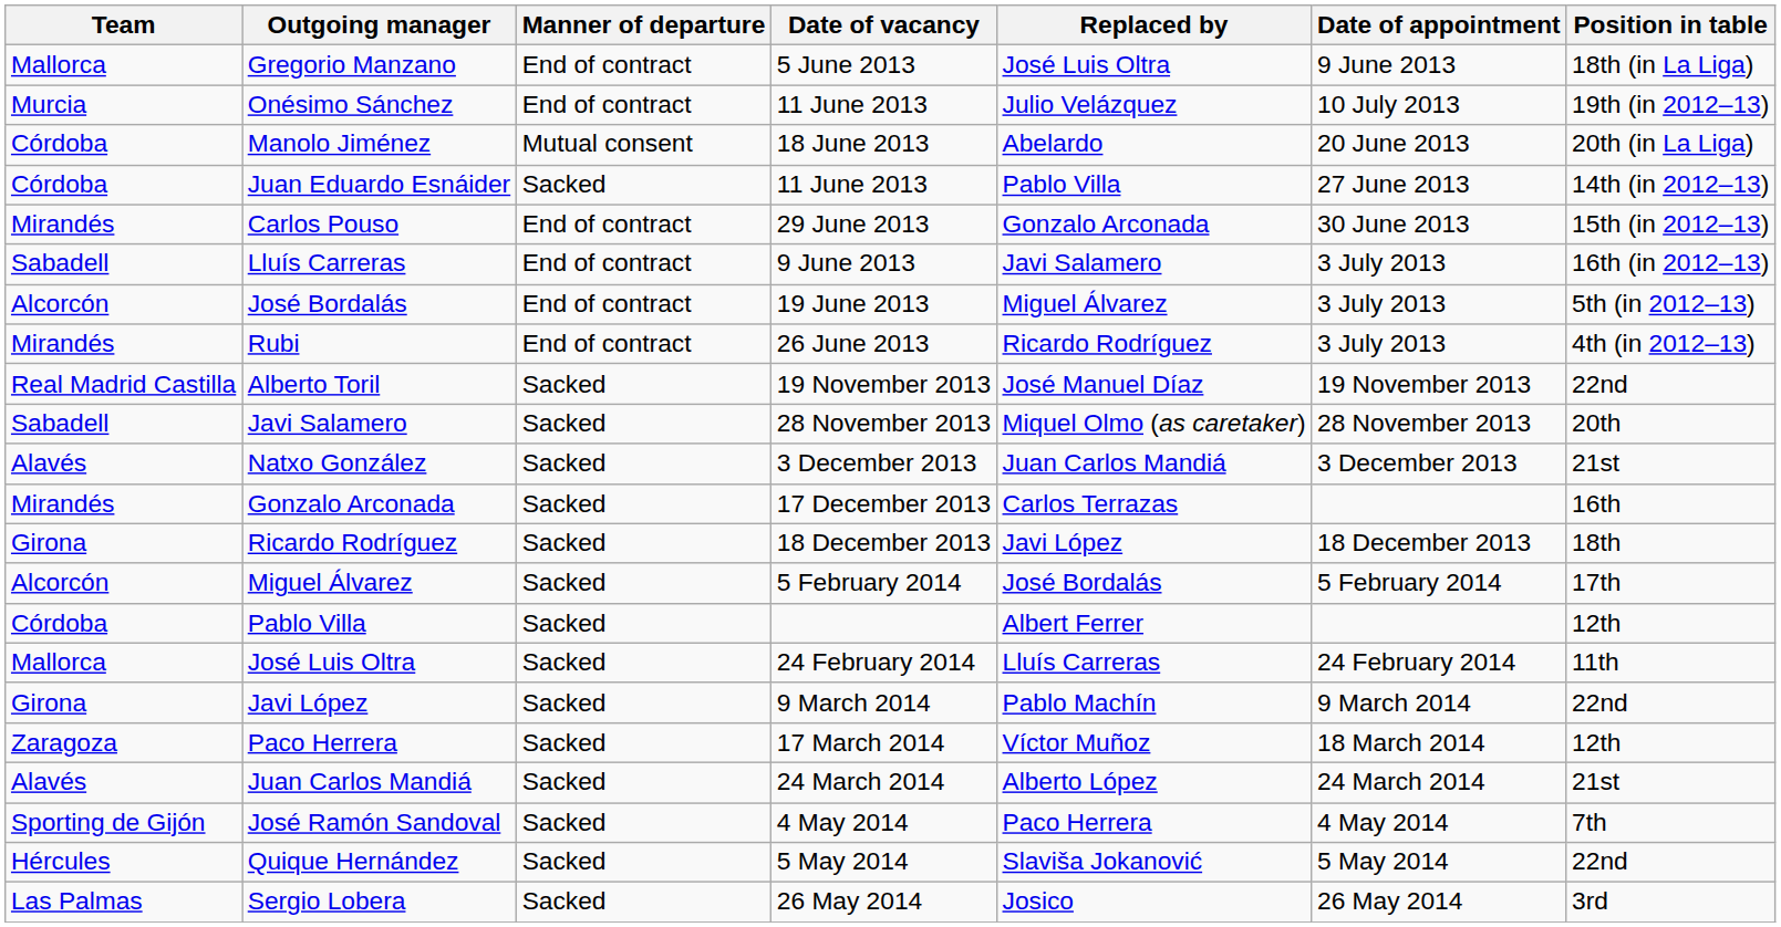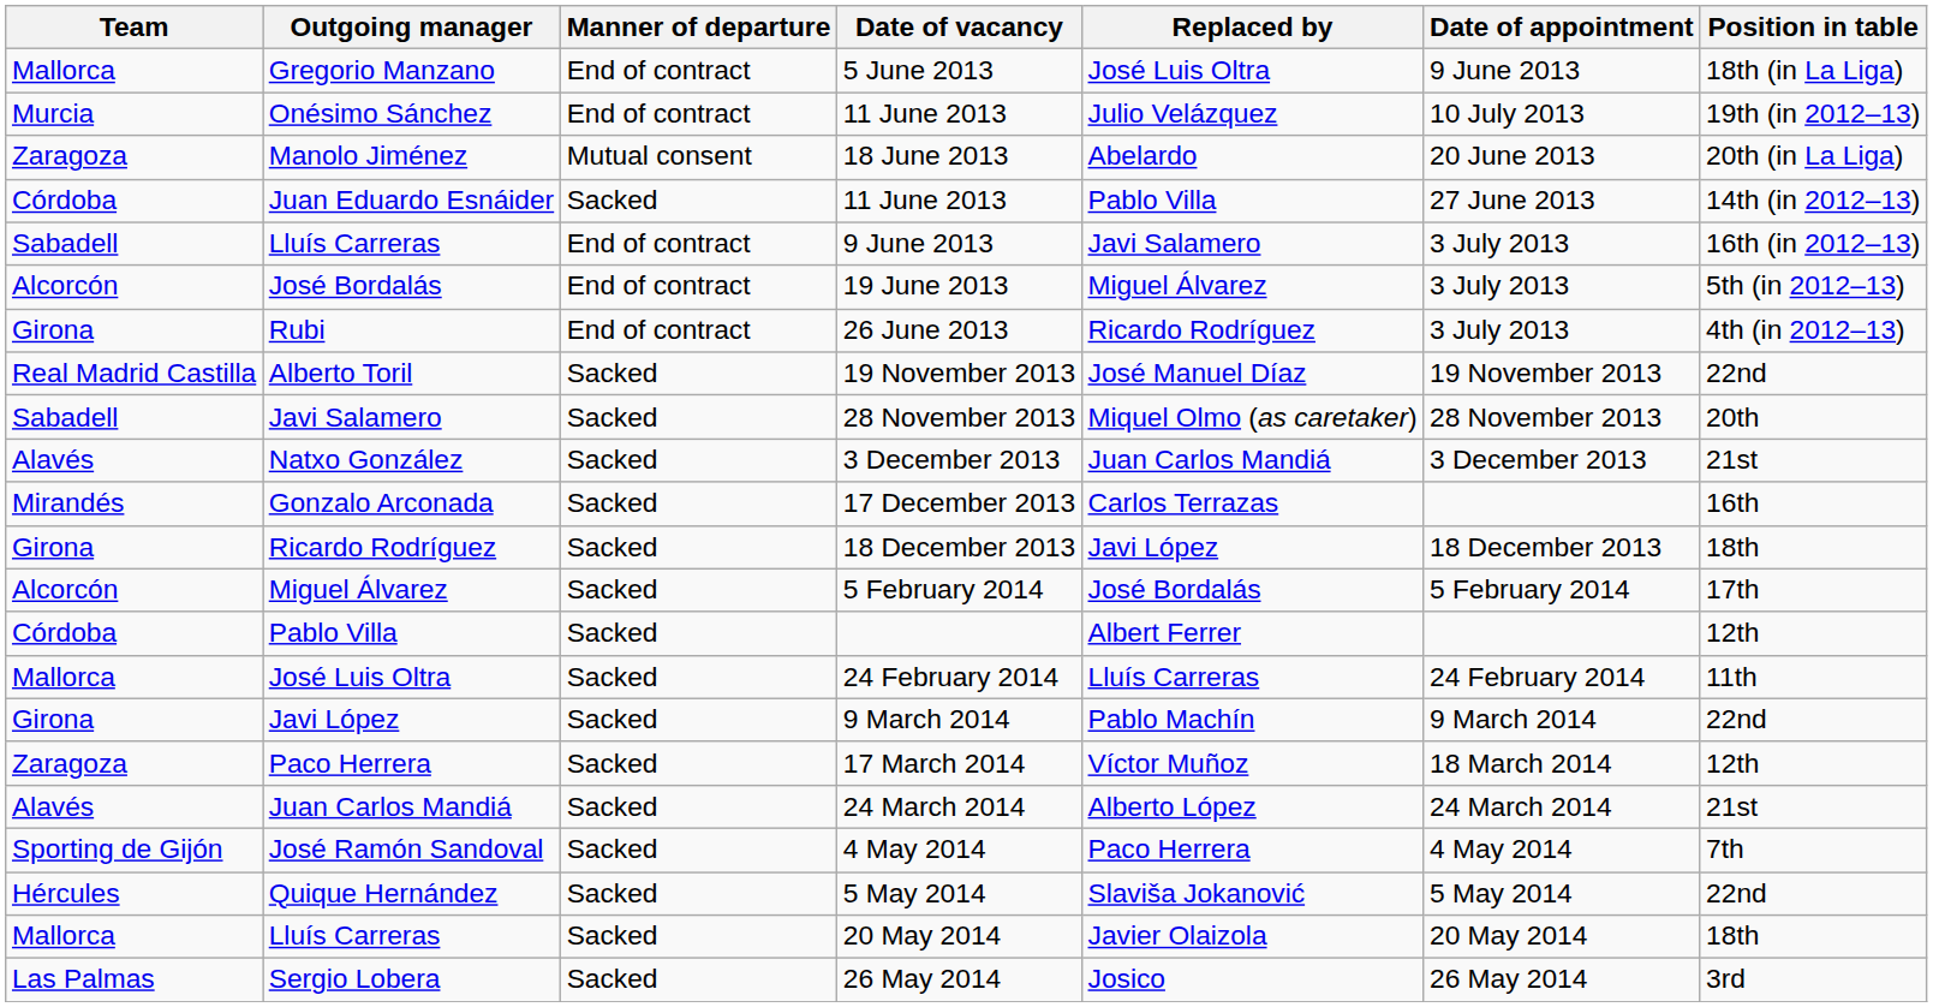 <table class="wikitable sortable">
 <tr>
 <th>Team</th>
 <th>Outgoing manager</th>
 <th>Manner of departure</th>
 <th>Date of vacancy</th>
 <th>Replaced by</th>
 <th>Date of appointment</th>
 <th>Position in table</th>
 </tr>
 <tr>
 <td><a href='#'>Mallorca</a></td>
 <td> <a href='#'>Gregorio Manzano</a></td>
 <td>End of contract</td>
 <td>5 June 2013</td>
 <td> <a href='#'>José Luis Oltra</a></td>
 <td>9 June 2013</td>
 <td>18th (in <a href='#'>La Liga</a>)</td>
 </tr>
 <tr>
 <td><a href='#'>Murcia</a></td>
 <td> <a href='#'>Onésimo Sánchez</a></td>
 <td>End of contract</td>
 <td>11 June 2013</td>
 <td> <a href='#'>Julio Velázquez</a></td>
 <td>10 July 2013</td>
 <td>19th (in <a href='#'>2012–13</a>)</td>
 </tr>
 <tr>
-<td><a href='#'>Córdoba</a></td>
+<td><a href='#'>Zaragoza</a></td>
 <td> <a href='#'>Manolo Jiménez</a></td>
 <td>Mutual consent</td>
 <td>18 June 2013</td>
 <td> <a href='#'>Abelardo</a></td>
 <td>20 June 2013</td>
 <td>20th (in <a href='#'>La Liga</a>)</td>
 </tr>
 <tr>
 <td><a href='#'>Córdoba</a></td>
 <td> <a href='#'>Juan Eduardo Esnáider</a></td>
 <td>Sacked</td>
 <td>11 June 2013</td>
 <td> <a href='#'>Pablo Villa</a></td>
 <td>27 June 2013</td>
 <td>14th (in <a href='#'>2012–13</a>)</td>
-</tr>
-<tr>
-<td><a href='#'>Mirandés</a></td>
-<td> <a href='#'>Carlos Pouso</a></td>
-<td>End of contract</td>
-<td>29 June 2013</td>
-<td> <a href='#'>Gonzalo Arconada</a></td>
-<td>30 June 2013</td>
-<td>15th (in <a href='#'>2012–13</a>)</td>
 </tr>
 <tr>
 <td><a href='#'>Sabadell</a></td>
 <td> <a href='#'>Lluís Carreras</a></td>
 <td>End of contract</td>
 <td>9 June 2013</td>
 <td> <a href='#'>Javi Salamero</a></td>
 <td>3 July 2013</td>
 <td>16th (in <a href='#'>2012–13</a>)</td>
 </tr>
 <tr>
 <td><a href='#'>Alcorcón</a></td>
 <td> <a href='#'>José Bordalás</a></td>
 <td>End of contract</td>
 <td>19 June 2013</td>
 <td> <a href='#'>Miguel Álvarez</a></td>
 <td>3 July 2013</td>
 <td>5th (in <a href='#'>2012–13</a>)</td>
 </tr>
 <tr>
-<td><a href='#'>Mirandés</a></td>
+<td><a href='#'>Girona</a></td>
 <td> <a href='#'>Rubi</a></td>
 <td>End of contract</td>
 <td>26 June 2013</td>
 <td> <a href='#'>Ricardo Rodríguez</a></td>
 <td>3 July 2013</td>
 <td>4th (in <a href='#'>2012–13</a>)</td>
 </tr>
 <tr>
 <td><a href='#'>Real Madrid Castilla</a></td>
 <td> <a href='#'>Alberto Toril</a></td>
 <td>Sacked</td>
 <td>19 November 2013</td>
 <td> <a href='#'>José Manuel Díaz</a></td>
 <td>19 November 2013</td>
 <td>22nd</td>
 </tr>
 <tr>
 <td><a href='#'>Sabadell</a></td>
 <td> <a href='#'>Javi Salamero</a></td>
 <td>Sacked</td>
 <td>28 November 2013</td>
 <td> <a href='#'>Miquel Olmo</a> (<em>as caretaker</em>)</td>
 <td>28 November 2013</td>
 <td>20th</td>
 </tr>
 <tr>
 <td><a href='#'>Alavés</a></td>
 <td> <a href='#'>Natxo González</a></td>
 <td>Sacked</td>
 <td>3 December 2013</td>
 <td> <a href='#'>Juan Carlos Mandiá</a></td>
 <td>3 December 2013</td>
 <td>21st</td>
 </tr>
 <tr>
 <td><a href='#'>Mirandés</a></td>
 <td> <a href='#'>Gonzalo Arconada</a></td>
 <td>Sacked</td>
 <td>17 December 2013</td>
 <td> <a href='#'>Carlos Terrazas</a></td>
 <td></td>
 <td>16th</td>
 </tr>
 <tr>
 <td><a href='#'>Girona</a></td>
 <td> <a href='#'>Ricardo Rodríguez</a></td>
 <td>Sacked</td>
 <td>18 December 2013</td>
 <td> <a href='#'>Javi López</a></td>
 <td>18 December 2013</td>
 <td>18th</td>
 </tr>
 <tr>
 <td><a href='#'>Alcorcón</a></td>
 <td> <a href='#'>Miguel Álvarez</a></td>
 <td>Sacked</td>
 <td>5 February 2014</td>
 <td> <a href='#'>José Bordalás</a></td>
 <td>5 February 2014</td>
 <td>17th</td>
 </tr>
 <tr>
 <td><a href='#'>Córdoba</a></td>
 <td> <a href='#'>Pablo Villa</a></td>
 <td>Sacked</td>
 <td></td>
 <td> <a href='#'>Albert Ferrer</a></td>
 <td></td>
 <td>12th</td>
 </tr>
 <tr>
 <td><a href='#'>Mallorca</a></td>
 <td> <a href='#'>José Luis Oltra</a></td>
 <td>Sacked</td>
 <td>24 February 2014</td>
 <td> <a href='#'>Lluís Carreras</a></td>
 <td>24 February 2014</td>
 <td>11th</td>
 </tr>
 <tr>
 <td><a href='#'>Girona</a></td>
 <td> <a href='#'>Javi López</a></td>
 <td>Sacked</td>
 <td>9 March 2014</td>
 <td> <a href='#'>Pablo Machín</a></td>
 <td>9 March 2014</td>
 <td>22nd</td>
 </tr>
 <tr>
 <td><a href='#'>Zaragoza</a></td>
 <td> <a href='#'>Paco Herrera</a></td>
 <td>Sacked</td>
 <td>17 March 2014</td>
 <td> <a href='#'>Víctor Muñoz</a></td>
 <td>18 March 2014</td>
 <td>12th</td>
 </tr>
 <tr>
 <td><a href='#'>Alavés</a></td>
 <td> <a href='#'>Juan Carlos Mandiá</a></td>
 <td>Sacked</td>
 <td>24 March 2014</td>
 <td> <a href='#'>Alberto López</a></td>
 <td>24 March 2014</td>
 <td>21st</td>
 </tr>
 <tr>
 <td><a href='#'>Sporting de Gijón</a></td>
 <td> <a href='#'>José Ramón Sandoval</a></td>
 <td>Sacked</td>
 <td>4 May 2014</td>
 <td> <a href='#'>Paco Herrera</a></td>
 <td>4 May 2014</td>
 <td>7th</td>
 </tr>
 <tr>
 <td><a href='#'>Hércules</a></td>
 <td> <a href='#'>Quique Hernández</a></td>
 <td>Sacked</td>
 <td>5 May 2014</td>
 <td> <a href='#'>Slaviša Jokanović</a></td>
 <td>5 May 2014</td>
 <td>22nd</td>
 </tr>
 <tr>
+<td><a href='#'>Mallorca</a></td>
+<td> <a href='#'>Lluís Carreras</a></td>
+<td>Sacked</td>
+<td>20 May 2014</td>
+<td> <a href='#'>Javier Olaizola</a></td>
+<td>20 May 2014</td>
+<td>18th</td>
+</tr>
+<tr>
 <td><a href='#'>Las Palmas</a></td>
 <td> <a href='#'>Sergio Lobera</a></td>
 <td>Sacked</td>
 <td>26 May 2014</td>
 <td> <a href='#'>Josico</a></td>
 <td>26 May 2014</td>
 <td>3rd</td>
 </tr>
 <tr>
 </tr>
 </table>
